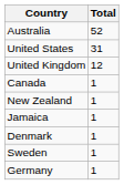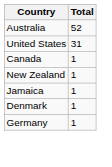 <table class="wikitable sortable">
 <tr>
 <th>Country</th>
 <th>Total</th>
 </tr>
 <tr>
 <td>Australia</td>
 <td>52</td>
 </tr>
 <tr>
 <td>United States</td>
 <td>31</td>
-</tr>
-<tr>
-<td>United Kingdom</td>
-<td>12</td>
 </tr>
 <tr>
 <td>Canada</td>
 <td>1</td>
 </tr>
 <tr>
 <td>New Zealand</td>
 <td>1</td>
 </tr>
 <tr>
 <td>Jamaica</td>
 <td>1</td>
 </tr>
 <tr>
 <td>Denmark</td>
 <td>1</td>
 </tr>
 <tr>
-<td>Sweden</td>
-<td>1</td>
-</tr>
-<tr>
 <td>Germany</td>
 <td>1</td>
 </tr>
 </table>
